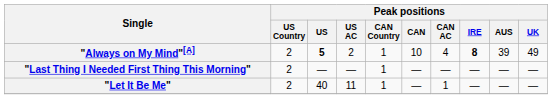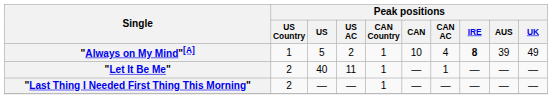 <table class="wikitable plainrowheaders" style="text-align:center;">
 <tr>
 <th rowspan="2" style="width:26em;">Single</th>
 <th colspan="9">Peak positions</th>
 </tr>
 <tr style="font-size:smaller;">
 <th width="40">US Country<br></th>
 <th width="40">US<br></th>
 <th width="40">US AC</th>
 <th width="40">CAN Country<br></th>
 <th width="40">CAN<br></th>
 <th width="40">CAN AC<br></th>
 <th width="40"><a href='#'>IRE</a></th>
 <th width="40">AUS</th>
 <th width="40"><a href='#'>UK</a></th>
 </tr>
 <tr>
 <th scope="row">"<a href='#'>Always on My Mind</a>"<sup><span></span><a href='#'><strong>[A]</strong></a></sup></th>
-<td>2</td>
-<td><strong>5</strong></td>
+<td>1</td>
+<td>5</td>
 <td>2</td>
 <td>1</td>
 <td>10</td>
 <td>4</td>
 <td><strong>8</strong></td>
 <td>39</td>
 <td>49</td>
+</tr>
+<tr>
+<th scope="row">"<a href='#'>Let It Be Me</a>"</th>
+<td>2</td>
+<td>40</td>
+<td>11</td>
+<td>1</td>
+<td>—</td>
+<td>1</td>
+<td>—</td>
+<td>—</td>
+<td>—</td>
 </tr>
 <tr>
 <th scope="row">"<a href='#'>Last Thing I Needed First Thing This Morning</a>"</th>
 <td>2</td>
 <td>—</td>
 <td>—</td>
 <td>1</td>
 <td>—</td>
 <td>—</td>
 <td>—</td>
 <td>—</td>
 <td>—</td>
 </tr>
 <tr>
-<th scope="row">"<a href='#'>Let It Be Me</a>"</th>
-<td>2</td>
-<td>40</td>
-<td>11</td>
-<td>1</td>
-<td>—</td>
-<td>1</td>
-<td>—</td>
-<td>—</td>
-<td>—</td>
-</tr>
-<tr>
 </tr>
 </table>
